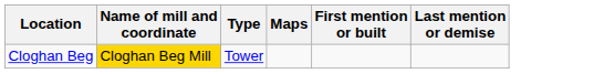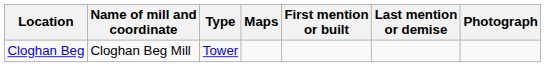 <table class="wikitable">
 <tr>
 <th>Location</th>
 <th>Name of mill and<br>coordinate</th>
 <th>Type</th>
 <th>Maps</th>
 <th>First mention<br>or built</th>
 <th>Last mention<br> or demise</th>
+<th>Photograph</th>
 </tr>
 <tr>
 <td><a href='#'>Cloghan Beg</a></td>
-<td style="background: gold;">Cloghan Beg Mill<br></td>
+<td>Cloghan Beg Mill<br></td>
 <td><a href='#'>Tower</a></td>
+<td></td>
 <td></td>
 <td></td>
 <td></td>
 </tr>
 </table>
